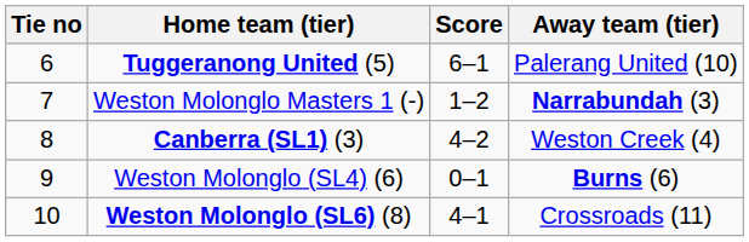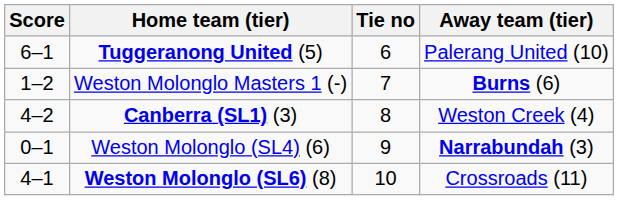 <table class="wikitable" style="text-align:center">
 <tr>
+<th>Score</th>
+<th>Home team (tier)</th>
 <th>Tie no</th>
-<th>Home team (tier)</th>
-<th>Score</th>
 <th>Away team (tier)</th>
 </tr>
 <tr>
+<td>6–1</td>
+<td><strong><a href='#'>Tuggeranong United</a></strong> (5)</td>
 <td>6</td>
-<td><strong><a href='#'>Tuggeranong United</a></strong> (5)</td>
-<td>6–1</td>
 <td><a href='#'>Palerang United</a> (10)</td>
 </tr>
 <tr>
+<td>1–2</td>
+<td><a href='#'>Weston Molonglo Masters 1</a> (-)</td>
 <td>7</td>
-<td><a href='#'>Weston Molonglo Masters 1</a> (-)</td>
-<td>1–2</td>
+<td><strong><a href='#'>Burns</a></strong> (6)</td>
+</tr>
+<tr>
+<td>4–2</td>
+<td><strong><a href='#'>Canberra (SL1)</a></strong> (3)</td>
+<td>8</td>
+<td><a href='#'>Weston Creek</a> (4)</td>
+</tr>
+<tr>
+<td>0–1</td>
+<td><a href='#'>Weston Molonglo (SL4)</a> (6)</td>
+<td>9</td>
 <td><strong><a href='#'>Narrabundah</a></strong> (3)</td>
 </tr>
 <tr>
-<td>8</td>
-<td><strong><a href='#'>Canberra (SL1)</a></strong> (3)</td>
-<td>4–2</td>
-<td><a href='#'>Weston Creek</a> (4)</td>
-</tr>
-<tr>
-<td>9</td>
-<td><a href='#'>Weston Molonglo (SL4)</a> (6)</td>
-<td>0–1</td>
-<td><strong><a href='#'>Burns</a></strong> (6)</td>
-</tr>
-<tr>
+<td>4–1</td>
+<td><strong><a href='#'>Weston Molonglo (SL6)</a></strong> (8)</td>
 <td>10</td>
-<td><strong><a href='#'>Weston Molonglo (SL6)</a></strong> (8)</td>
-<td>4–1</td>
 <td><a href='#'>Crossroads</a> (11)</td>
 </tr>
 </table>
